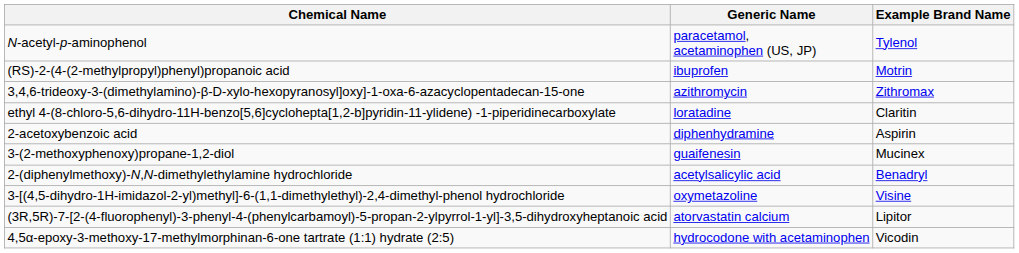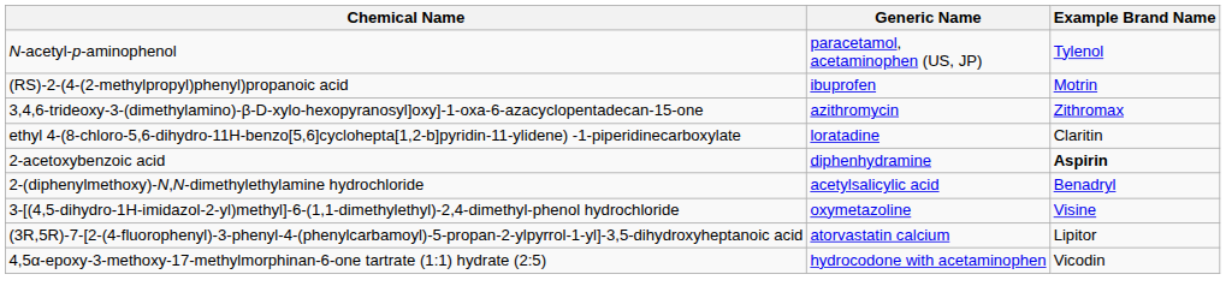 <table border="1" class="wikitable">
 <tr>
 <th>Chemical Name</th>
 <th>Generic Name</th>
 <th>Example Brand Name</th>
 </tr>
 <tr>
 <td><em>N</em>-acetyl-<em>p</em>-aminophenol</td>
 <td><a href='#'>paracetamol</a>,<br><a href='#'>acetaminophen</a> (US, JP)</td>
 <td><a href='#'>Tylenol</a></td>
 </tr>
 <tr>
 <td>(RS)-2-(4-(2-methylpropyl)phenyl)propanoic acid</td>
 <td><a href='#'>ibuprofen</a></td>
 <td><a href='#'>Motrin</a></td>
 </tr>
 <tr>
 <td>3,4,6-trideoxy-3-(dimethylamino)-β-D-xylo-hexopyranosyl]oxy]-1-oxa-6-azacyclopentadecan-15-one</td>
 <td><a href='#'>azithromycin</a></td>
 <td><a href='#'>Zithromax</a></td>
 </tr>
 <tr>
 <td>ethyl 4-(8-chloro-5,6-dihydro-11H-benzo[5,6]cyclohepta[1,2-b]pyridin-11-ylidene) -1-piperidinecarboxylate</td>
 <td><a href='#'>loratadine</a></td>
 <td>Claritin</td>
 </tr>
 <tr>
 <td>2-acetoxybenzoic acid</td>
 <td><a href='#'>diphenhydramine</a></td>
-<td>Aspirin</td>
-</tr>
-<tr>
-<td>3-(2-methoxyphenoxy)propane-1,2-diol</td>
-<td><a href='#'>guaifenesin</a></td>
-<td>Mucinex</td>
+<td><strong>Aspirin</strong></td>
 </tr>
 <tr>
 <td>2-(diphenylmethoxy)-<em>N</em>,<em>N</em>-dimethylethylamine hydrochloride</td>
 <td><a href='#'>acetylsalicylic acid</a></td>
 <td><a href='#'>Benadryl</a></td>
 </tr>
 <tr>
 <td>3-[(4,5-dihydro-1H-imidazol-2-yl)methyl]-6-(1,1-dimethylethyl)-2,4-dimethyl-phenol hydrochloride</td>
 <td><a href='#'>oxymetazoline</a></td>
 <td><a href='#'>Visine</a></td>
 </tr>
 <tr>
 <td>(3R,5R)-7-[2-(4-fluorophenyl)-3-phenyl-4-(phenylcarbamoyl)-5-propan-2-ylpyrrol-1-yl]-3,5-dihydroxyheptanoic acid</td>
 <td><a href='#'>atorvastatin calcium</a></td>
 <td>Lipitor</td>
 </tr>
 <tr>
 <td>4,5α-epoxy-3-methoxy-17-methylmorphinan-6-one tartrate (1:1) hydrate (2:5)</td>
 <td><a href='#'>hydrocodone with acetaminophen</a></td>
 <td>Vicodin</td>
 </tr>
 </table>
